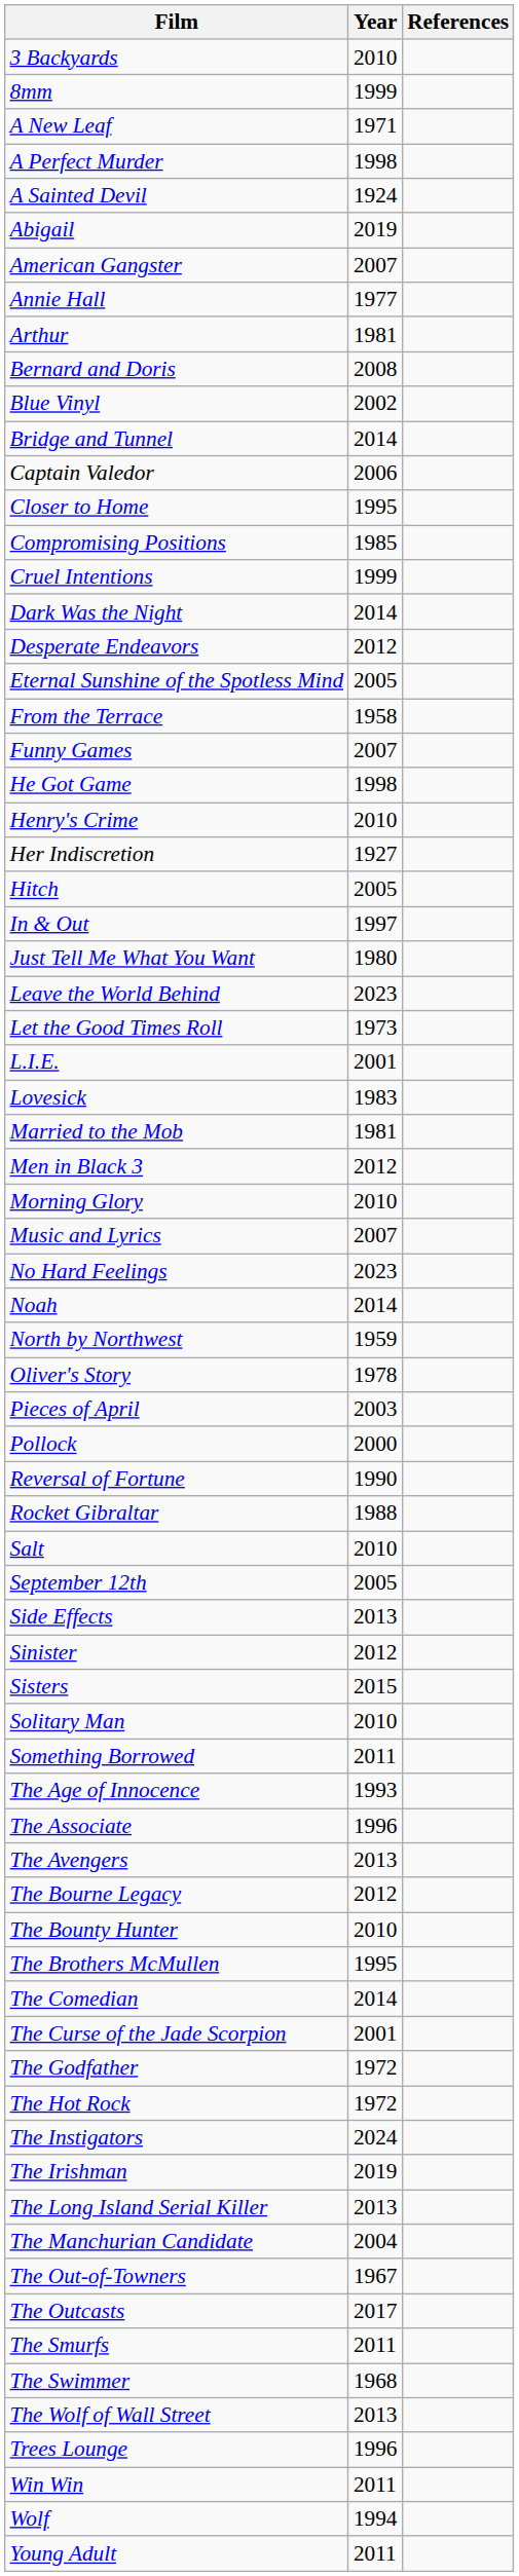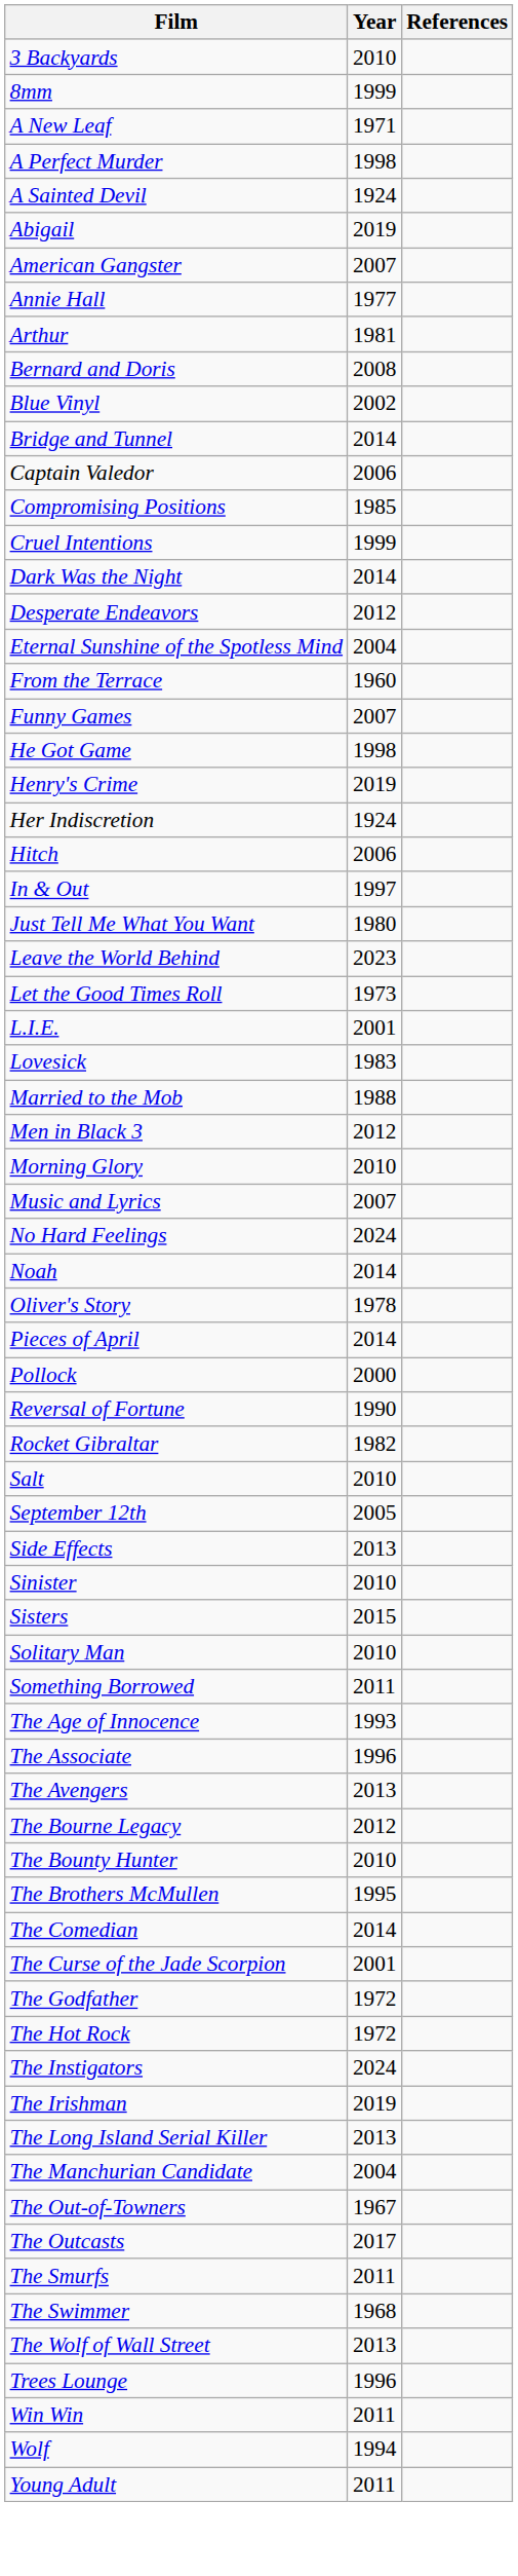 <table class="wikitable sortable">
 <tr>
 <th>Film</th>
 <th>Year</th>
 <th>References</th>
 </tr>
 <tr>
 <td><em><a href='#'>3 Backyards</a></em></td>
 <td>2010</td>
 <td></td>
 </tr>
 <tr>
 <td><em><a href='#'>8mm</a></em></td>
 <td>1999</td>
 <td></td>
 </tr>
 <tr>
 <td><em><a href='#'>A New Leaf</a></em></td>
 <td>1971</td>
 <td></td>
 </tr>
 <tr>
 <td><em><a href='#'>A Perfect Murder</a></em></td>
 <td>1998</td>
 <td></td>
 </tr>
 <tr>
 <td><em><a href='#'>A Sainted Devil</a></em></td>
 <td>1924</td>
 <td></td>
 </tr>
 <tr>
 <td><em><a href='#'>Abigail</a></em></td>
 <td>2019</td>
 <td></td>
 </tr>
 <tr>
 <td><em><a href='#'>American Gangster</a></em></td>
 <td>2007</td>
 <td></td>
 </tr>
 <tr>
 <td><em><a href='#'>Annie Hall</a></em></td>
 <td>1977</td>
 <td></td>
 </tr>
 <tr>
 <td><em><a href='#'>Arthur</a></em></td>
 <td>1981</td>
 <td></td>
 </tr>
 <tr>
 <td><em><a href='#'>Bernard and Doris</a></em></td>
 <td>2008</td>
 <td></td>
 </tr>
 <tr>
 <td><em><a href='#'>Blue Vinyl</a></em></td>
 <td>2002</td>
 <td></td>
 </tr>
 <tr>
 <td><em><a href='#'>Bridge and Tunnel</a></em></td>
 <td>2014</td>
 <td></td>
 </tr>
 <tr>
 <td><em>Captain Valedor</em></td>
 <td>2006</td>
 <td></td>
 </tr>
 <tr>
-<td><em><a href='#'>Closer to Home</a></em></td>
-<td>1995</td>
-<td></td>
-</tr>
-<tr>
 <td><em><a href='#'>Compromising Positions</a></em></td>
 <td>1985</td>
 <td></td>
 </tr>
 <tr>
 <td><em><a href='#'>Cruel Intentions</a></em></td>
 <td>1999</td>
 <td></td>
 </tr>
 <tr>
 <td><em><a href='#'>Dark Was the Night</a></em></td>
 <td>2014</td>
 <td></td>
 </tr>
 <tr>
 <td><em><a href='#'>Desperate Endeavors</a></em></td>
 <td>2012</td>
 <td></td>
 </tr>
 <tr>
 <td><em><a href='#'>Eternal Sunshine of the Spotless Mind</a></em></td>
-<td>2005</td>
+<td>2004</td>
 <td></td>
 </tr>
 <tr>
 <td><em><a href='#'>From the Terrace</a></em></td>
-<td>1958</td>
+<td>1960</td>
 <td></td>
 </tr>
 <tr>
 <td><em><a href='#'>Funny Games</a></em></td>
 <td>2007</td>
 <td></td>
 </tr>
 <tr>
 <td><em><a href='#'>He Got Game</a></em></td>
 <td>1998</td>
 <td></td>
 </tr>
 <tr>
 <td><em><a href='#'>Henry's Crime</a></em></td>
-<td>2010</td>
+<td>2019</td>
 <td></td>
 </tr>
 <tr>
 <td><em>Her Indiscretion</em></td>
-<td>1927</td>
+<td>1924</td>
 <td></td>
 </tr>
 <tr>
 <td><em><a href='#'>Hitch</a></em></td>
-<td>2005</td>
+<td>2006</td>
 <td></td>
 </tr>
 <tr>
 <td><em><a href='#'>In & Out</a></em></td>
 <td>1997</td>
 <td></td>
 </tr>
 <tr>
 <td><em><a href='#'>Just Tell Me What You Want</a></em></td>
 <td>1980</td>
 <td></td>
 </tr>
 <tr>
 <td><em><a href='#'>Leave the World Behind</a></em></td>
 <td>2023</td>
 <td></td>
 </tr>
 <tr>
 <td><em><a href='#'>Let the Good Times Roll</a></em></td>
 <td>1973</td>
 <td></td>
 </tr>
 <tr>
 <td><em><a href='#'>L.I.E.</a></em></td>
 <td>2001</td>
 <td></td>
 </tr>
 <tr>
 <td><em><a href='#'>Lovesick</a></em></td>
 <td>1983</td>
 <td></td>
 </tr>
 <tr>
 <td><em><a href='#'>Married to the Mob</a></em></td>
-<td>1981</td>
+<td>1988</td>
 <td></td>
 </tr>
 <tr>
 <td><em><a href='#'>Men in Black 3</a></em></td>
 <td>2012</td>
 <td></td>
 </tr>
 <tr>
 <td><em><a href='#'>Morning Glory</a></em></td>
 <td>2010</td>
 <td></td>
 </tr>
 <tr>
 <td><em><a href='#'>Music and Lyrics</a></em></td>
 <td>2007</td>
 <td></td>
 </tr>
 <tr>
 <td><em><a href='#'>No Hard Feelings</a></em></td>
-<td>2023</td>
+<td>2024</td>
 <td></td>
 </tr>
 <tr>
 <td><em><a href='#'>Noah</a></em></td>
 <td>2014</td>
-<td></td>
-</tr>
-<tr>
-<td><em><a href='#'>North by Northwest</a></em></td>
-<td>1959</td>
 <td></td>
 </tr>
 <tr>
 <td><em><a href='#'>Oliver's Story</a></em></td>
 <td>1978</td>
 <td></td>
 </tr>
 <tr>
 <td><em><a href='#'>Pieces of April</a></em></td>
-<td>2003</td>
+<td>2014</td>
 <td></td>
 </tr>
 <tr>
 <td><em><a href='#'>Pollock</a></em></td>
 <td>2000</td>
 <td></td>
 </tr>
 <tr>
 <td><em><a href='#'>Reversal of Fortune</a></em></td>
 <td>1990</td>
 <td></td>
 </tr>
 <tr>
 <td><em><a href='#'>Rocket Gibraltar</a></em></td>
-<td>1988</td>
+<td>1982</td>
 <td></td>
 </tr>
 <tr>
 <td><em><a href='#'>Salt</a></em></td>
 <td>2010</td>
 <td></td>
 </tr>
 <tr>
 <td><em><a href='#'>September 12th</a></em></td>
 <td>2005</td>
 <td></td>
 </tr>
 <tr>
 <td><em><a href='#'>Side Effects</a></em></td>
 <td>2013</td>
 <td></td>
 </tr>
 <tr>
 <td><em><a href='#'>Sinister</a></em></td>
-<td>2012</td>
+<td>2010</td>
 <td></td>
 </tr>
 <tr>
 <td><em><a href='#'>Sisters</a></em></td>
 <td>2015</td>
 <td></td>
 </tr>
 <tr>
 <td><em><a href='#'>Solitary Man</a></em></td>
 <td>2010</td>
 <td></td>
 </tr>
 <tr>
 <td><em><a href='#'>Something Borrowed</a></em></td>
 <td>2011</td>
 <td></td>
 </tr>
 <tr>
 <td><em><a href='#'>The Age of Innocence</a></em></td>
 <td>1993</td>
 <td></td>
 </tr>
 <tr>
 <td><em><a href='#'>The Associate</a></em></td>
 <td>1996</td>
 <td></td>
 </tr>
 <tr>
 <td><em><a href='#'>The Avengers</a></em></td>
 <td>2013</td>
 <td></td>
 </tr>
 <tr>
 <td><em><a href='#'>The Bourne Legacy</a></em></td>
 <td>2012</td>
 <td></td>
 </tr>
 <tr>
 <td><em><a href='#'>The Bounty Hunter</a></em></td>
 <td>2010</td>
 <td></td>
 </tr>
 <tr>
 <td><em><a href='#'>The Brothers McMullen</a></em></td>
 <td>1995</td>
 <td></td>
 </tr>
 <tr>
 <td><em><a href='#'>The Comedian</a></em></td>
 <td>2014</td>
 <td></td>
 </tr>
 <tr>
 <td><em><a href='#'>The Curse of the Jade Scorpion</a></em></td>
 <td>2001</td>
 <td></td>
 </tr>
 <tr>
 <td><em><a href='#'>The Godfather</a></em></td>
 <td>1972</td>
 <td></td>
 </tr>
 <tr>
 <td><em><a href='#'>The Hot Rock</a></em></td>
 <td>1972</td>
 <td></td>
 </tr>
 <tr>
 <td><em><a href='#'>The Instigators</a></em></td>
 <td>2024</td>
 <td></td>
 </tr>
 <tr>
 <td><em><a href='#'>The Irishman</a></em></td>
 <td>2019</td>
 <td></td>
 </tr>
 <tr>
 <td><em><a href='#'>The Long Island Serial Killer</a></em></td>
 <td>2013</td>
 <td></td>
 </tr>
 <tr>
 <td><em><a href='#'>The Manchurian Candidate</a></em></td>
 <td>2004</td>
 <td></td>
 </tr>
 <tr>
 <td><em><a href='#'>The Out-of-Towners</a></em></td>
 <td>1967</td>
 <td></td>
 </tr>
 <tr>
 <td><em><a href='#'>The Outcasts</a></em></td>
 <td>2017</td>
 <td></td>
 </tr>
 <tr>
 <td><em><a href='#'>The Smurfs</a></em></td>
 <td>2011</td>
 <td></td>
 </tr>
 <tr>
 <td><em><a href='#'>The Swimmer</a></em></td>
 <td>1968</td>
 <td></td>
 </tr>
 <tr>
 <td><em><a href='#'>The Wolf of Wall Street</a></em></td>
 <td>2013</td>
 <td></td>
 </tr>
 <tr>
 <td><em><a href='#'>Trees Lounge</a></em></td>
 <td>1996</td>
 <td></td>
 </tr>
 <tr>
 <td><em><a href='#'>Win Win</a></em></td>
 <td>2011</td>
 <td></td>
 </tr>
 <tr>
 <td><em><a href='#'>Wolf</a></em></td>
 <td>1994</td>
 <td></td>
 </tr>
 <tr>
 <td><em><a href='#'>Young Adult</a></em></td>
 <td>2011</td>
 <td></td>
 </tr>
 </table>
